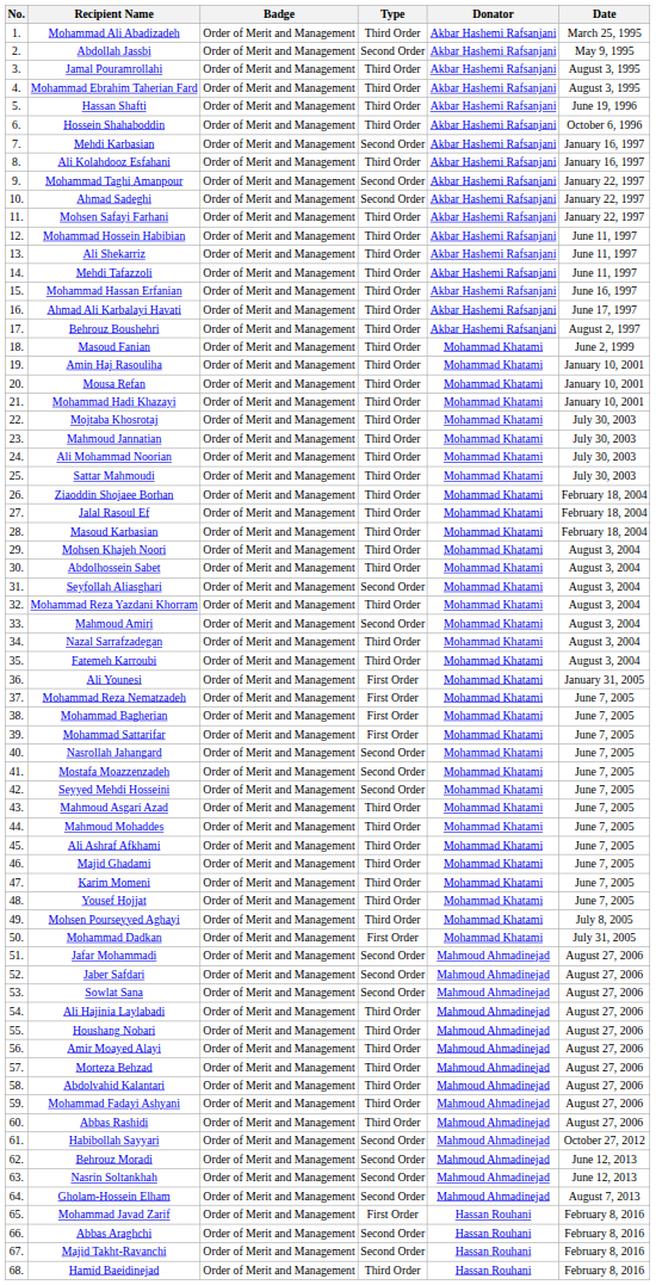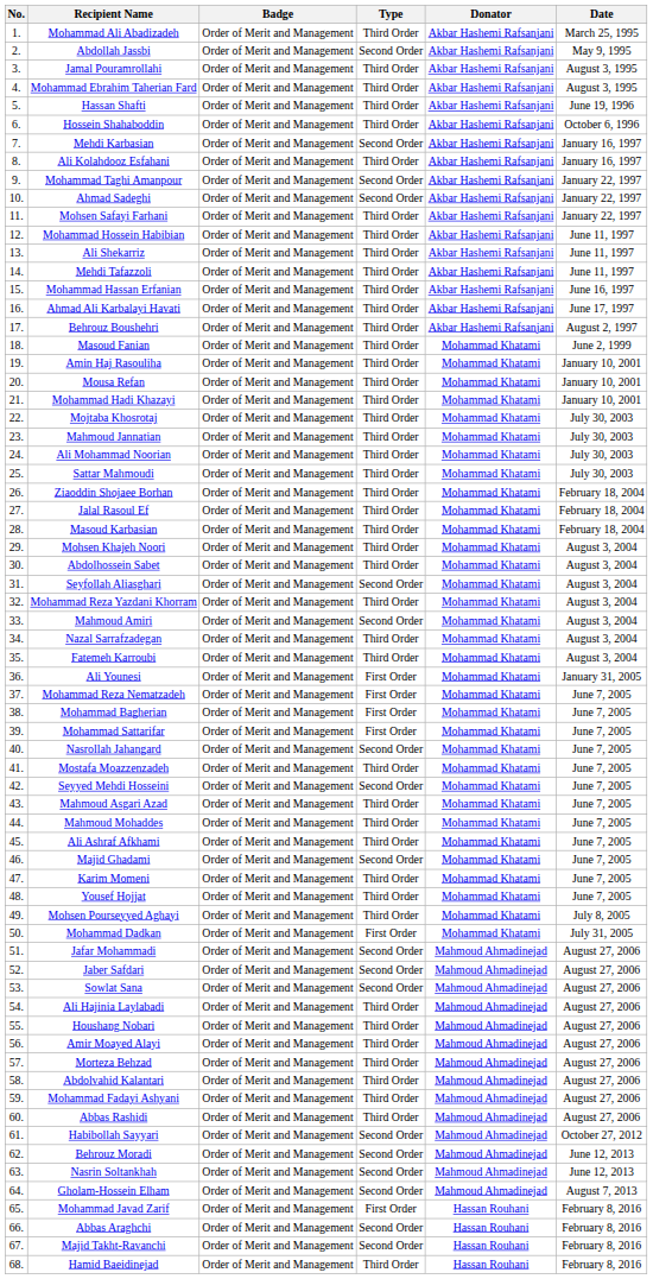 <table class="wikitable" style="background:#ffffff; text-align: center; margin: 0em">
 <tr>
 <th>No.</th>
 <th>Recipient Name</th>
 <th>Badge</th>
 <th>Type</th>
 <th>Donator</th>
 <th>Date</th>
 </tr>
 <tr>
 <td>1.</td>
 <td><a href='#'>Mohammad Ali Abadizadeh</a></td>
 <td>Order of Merit and Management</td>
 <td>Third Order</td>
 <td><a href='#'>Akbar Hashemi Rafsanjani</a></td>
 <td>March 25, 1995 </td>
 </tr>
 <tr>
 <td>2.</td>
 <td><a href='#'>Abdollah Jassbi</a></td>
 <td>Order of Merit and Management</td>
 <td>Second Order</td>
 <td><a href='#'>Akbar Hashemi Rafsanjani</a></td>
 <td>May 9, 1995 </td>
 </tr>
 <tr>
 <td>3.</td>
 <td><a href='#'>Jamal Pouramrollahi</a></td>
 <td>Order of Merit and Management</td>
 <td>Third Order</td>
 <td><a href='#'>Akbar Hashemi Rafsanjani</a></td>
 <td>August 3, 1995 </td>
 </tr>
 <tr>
 <td>4.</td>
 <td><a href='#'>Mohammad Ebrahim Taherian Fard</a></td>
 <td>Order of Merit and Management</td>
 <td>Third Order</td>
 <td><a href='#'>Akbar Hashemi Rafsanjani</a></td>
 <td>August 3, 1995 </td>
 </tr>
 <tr>
 <td>5.</td>
 <td><a href='#'>Hassan Shafti</a></td>
 <td>Order of Merit and Management</td>
 <td>Third Order</td>
 <td><a href='#'>Akbar Hashemi Rafsanjani</a></td>
 <td>June 19, 1996 </td>
 </tr>
 <tr>
 <td>6.</td>
 <td><a href='#'>Hossein Shahaboddin</a></td>
 <td>Order of Merit and Management</td>
 <td>Third Order</td>
 <td><a href='#'>Akbar Hashemi Rafsanjani</a></td>
 <td>October 6, 1996 </td>
 </tr>
 <tr>
 <td>7.</td>
 <td><a href='#'>Mehdi Karbasian</a></td>
 <td>Order of Merit and Management</td>
 <td>Second Order</td>
 <td><a href='#'>Akbar Hashemi Rafsanjani</a></td>
 <td>January 16, 1997 </td>
 </tr>
 <tr>
 <td>8.</td>
 <td><a href='#'>Ali Kolahdooz Esfahani</a></td>
 <td>Order of Merit and Management</td>
 <td>Third Order</td>
 <td><a href='#'>Akbar Hashemi Rafsanjani</a></td>
 <td>January 16, 1997 </td>
 </tr>
 <tr>
 <td>9.</td>
 <td><a href='#'>Mohammad Taghi Amanpour</a></td>
 <td>Order of Merit and Management</td>
 <td>Second Order</td>
 <td><a href='#'>Akbar Hashemi Rafsanjani</a></td>
 <td>January 22, 1997 </td>
 </tr>
 <tr>
 <td>10.</td>
 <td><a href='#'>Ahmad Sadeghi</a></td>
 <td>Order of Merit and Management</td>
 <td>Second Order</td>
 <td><a href='#'>Akbar Hashemi Rafsanjani</a></td>
 <td>January 22, 1997 </td>
 </tr>
 <tr>
 <td>11.</td>
 <td><a href='#'>Mohsen Safayi Farhani</a></td>
 <td>Order of Merit and Management</td>
 <td>Third Order</td>
 <td><a href='#'>Akbar Hashemi Rafsanjani</a></td>
 <td>January 22, 1997 </td>
 </tr>
 <tr>
 <td>12.</td>
 <td><a href='#'>Mohammad Hossein Habibian</a></td>
 <td>Order of Merit and Management</td>
 <td>Third Order</td>
 <td><a href='#'>Akbar Hashemi Rafsanjani</a></td>
 <td>June 11, 1997 </td>
 </tr>
 <tr>
 <td>13.</td>
 <td><a href='#'>Ali Shekarriz</a></td>
 <td>Order of Merit and Management</td>
 <td>Third Order</td>
 <td><a href='#'>Akbar Hashemi Rafsanjani</a></td>
 <td>June 11, 1997 </td>
 </tr>
 <tr>
 <td>14.</td>
 <td><a href='#'>Mehdi Tafazzoli</a></td>
 <td>Order of Merit and Management</td>
 <td>Third Order</td>
 <td><a href='#'>Akbar Hashemi Rafsanjani</a></td>
 <td>June 11, 1997 </td>
 </tr>
 <tr>
 <td>15.</td>
 <td><a href='#'>Mohammad Hassan Erfanian</a></td>
 <td>Order of Merit and Management</td>
 <td>Third Order</td>
 <td><a href='#'>Akbar Hashemi Rafsanjani</a></td>
 <td>June 16, 1997 </td>
 </tr>
 <tr>
 <td>16.</td>
 <td><a href='#'>Ahmad Ali Karbalayi Havati</a></td>
 <td>Order of Merit and Management</td>
 <td>Third Order</td>
 <td><a href='#'>Akbar Hashemi Rafsanjani</a></td>
 <td>June 17, 1997 </td>
 </tr>
 <tr>
 <td>17.</td>
 <td><a href='#'>Behrouz Boushehri</a></td>
 <td>Order of Merit and Management</td>
 <td>Third Order</td>
 <td><a href='#'>Akbar Hashemi Rafsanjani</a></td>
 <td>August 2, 1997 </td>
 </tr>
 <tr>
 <td>18.</td>
 <td><a href='#'>Masoud Fanian</a></td>
 <td>Order of Merit and Management</td>
 <td>Third Order</td>
 <td><a href='#'>Mohammad Khatami</a></td>
 <td>June 2, 1999 </td>
 </tr>
 <tr>
 <td>19.</td>
 <td><a href='#'>Amin Haj Rasouliha</a></td>
 <td>Order of Merit and Management</td>
 <td>Third Order</td>
 <td><a href='#'>Mohammad Khatami</a></td>
 <td>January 10, 2001 </td>
 </tr>
 <tr>
 <td>20.</td>
 <td><a href='#'>Mousa Refan</a></td>
 <td>Order of Merit and Management</td>
 <td>Third Order</td>
 <td><a href='#'>Mohammad Khatami</a></td>
 <td>January 10, 2001 </td>
 </tr>
 <tr>
 <td>21.</td>
 <td><a href='#'>Mohammad Hadi Khazayi</a></td>
 <td>Order of Merit and Management</td>
 <td>Third Order</td>
 <td><a href='#'>Mohammad Khatami</a></td>
 <td>January 10, 2001 </td>
 </tr>
 <tr>
 <td>22.</td>
 <td><a href='#'>Mojtaba Khosrotaj</a></td>
 <td>Order of Merit and Management</td>
 <td>Third Order</td>
 <td><a href='#'>Mohammad Khatami</a></td>
 <td>July 30, 2003 </td>
 </tr>
 <tr>
 <td>23.</td>
 <td><a href='#'>Mahmoud Jannatian</a></td>
 <td>Order of Merit and Management</td>
 <td>Third Order</td>
 <td><a href='#'>Mohammad Khatami</a></td>
 <td>July 30, 2003 </td>
 </tr>
 <tr>
 <td>24.</td>
 <td><a href='#'>Ali Mohammad Noorian</a></td>
 <td>Order of Merit and Management</td>
 <td>Third Order</td>
 <td><a href='#'>Mohammad Khatami</a></td>
 <td>July 30, 2003 </td>
 </tr>
 <tr>
 <td>25.</td>
 <td><a href='#'>Sattar Mahmoudi</a></td>
 <td>Order of Merit and Management</td>
 <td>Third Order</td>
 <td><a href='#'>Mohammad Khatami</a></td>
 <td>July 30, 2003 </td>
 </tr>
 <tr>
 <td>26.</td>
 <td><a href='#'>Ziaoddin Shojaee Borhan</a></td>
 <td>Order of Merit and Management</td>
 <td>Third Order</td>
 <td><a href='#'>Mohammad Khatami</a></td>
 <td>February 18, 2004 </td>
 </tr>
 <tr>
 <td>27.</td>
 <td><a href='#'>Jalal Rasoul Ef</a></td>
 <td>Order of Merit and Management</td>
 <td>Third Order</td>
 <td><a href='#'>Mohammad Khatami</a></td>
 <td>February 18, 2004 </td>
 </tr>
 <tr>
 <td>28.</td>
 <td><a href='#'>Masoud Karbasian</a></td>
 <td>Order of Merit and Management</td>
 <td>Third Order</td>
 <td><a href='#'>Mohammad Khatami</a></td>
 <td>February 18, 2004 </td>
 </tr>
 <tr>
 <td>29.</td>
 <td><a href='#'>Mohsen Khajeh Noori</a></td>
 <td>Order of Merit and Management</td>
 <td>Third Order</td>
 <td><a href='#'>Mohammad Khatami</a></td>
 <td>August 3, 2004 </td>
 </tr>
 <tr>
 <td>30.</td>
 <td><a href='#'>Abdolhossein Sabet</a></td>
 <td>Order of Merit and Management</td>
 <td>Third Order</td>
 <td><a href='#'>Mohammad Khatami</a></td>
 <td>August 3, 2004 </td>
 </tr>
 <tr>
 <td>31.</td>
 <td><a href='#'>Seyfollah Aliasghari</a></td>
 <td>Order of Merit and Management</td>
 <td>Second Order</td>
 <td><a href='#'>Mohammad Khatami</a></td>
 <td>August 3, 2004 </td>
 </tr>
 <tr>
 <td>32.</td>
 <td><a href='#'>Mohammad Reza Yazdani Khorram</a></td>
 <td>Order of Merit and Management</td>
 <td>Third Order</td>
 <td><a href='#'>Mohammad Khatami</a></td>
 <td>August 3, 2004 </td>
 </tr>
 <tr>
 <td>33.</td>
 <td><a href='#'>Mahmoud Amiri</a></td>
 <td>Order of Merit and Management</td>
 <td>Second Order</td>
 <td><a href='#'>Mohammad Khatami</a></td>
 <td>August 3, 2004 </td>
 </tr>
 <tr>
 <td>34.</td>
 <td><a href='#'>Nazal Sarrafzadegan</a></td>
 <td>Order of Merit and Management</td>
 <td>Third Order</td>
 <td><a href='#'>Mohammad Khatami</a></td>
 <td>August 3, 2004 </td>
 </tr>
 <tr>
 <td>35.</td>
 <td><a href='#'>Fatemeh Karroubi</a></td>
 <td>Order of Merit and Management</td>
 <td>Third Order</td>
 <td><a href='#'>Mohammad Khatami</a></td>
 <td>August 3, 2004 </td>
 </tr>
 <tr>
 <td>36.</td>
 <td><a href='#'>Ali Younesi</a></td>
 <td>Order of Merit and Management</td>
 <td>First Order</td>
 <td><a href='#'>Mohammad Khatami</a></td>
 <td>January 31, 2005 </td>
 </tr>
 <tr>
 <td>37.</td>
 <td><a href='#'>Mohammad Reza Nematzadeh</a></td>
 <td>Order of Merit and Management</td>
 <td>First Order</td>
 <td><a href='#'>Mohammad Khatami</a></td>
 <td>June 7, 2005 </td>
 </tr>
 <tr>
 <td>38.</td>
 <td><a href='#'>Mohammad Bagherian</a></td>
 <td>Order of Merit and Management</td>
 <td>First Order</td>
 <td><a href='#'>Mohammad Khatami</a></td>
 <td>June 7, 2005 </td>
 </tr>
 <tr>
 <td>39.</td>
 <td><a href='#'>Mohammad Sattarifar</a></td>
 <td>Order of Merit and Management</td>
 <td>First Order</td>
 <td><a href='#'>Mohammad Khatami</a></td>
 <td>June 7, 2005 </td>
 </tr>
 <tr>
 <td>40.</td>
 <td><a href='#'>Nasrollah Jahangard</a></td>
 <td>Order of Merit and Management</td>
 <td>Second Order</td>
 <td><a href='#'>Mohammad Khatami</a></td>
 <td>June 7, 2005 </td>
 </tr>
 <tr>
 <td>41.</td>
 <td><a href='#'>Mostafa Moazzenzadeh</a></td>
 <td>Order of Merit and Management</td>
-<td>Second Order</td>
+<td>Third Order</td>
 <td><a href='#'>Mohammad Khatami</a></td>
 <td>June 7, 2005 </td>
 </tr>
 <tr>
 <td>42.</td>
 <td><a href='#'>Seyyed Mehdi Hosseini</a></td>
 <td>Order of Merit and Management</td>
 <td>Second Order</td>
 <td><a href='#'>Mohammad Khatami</a></td>
 <td>June 7, 2005 </td>
 </tr>
 <tr>
 <td>43.</td>
 <td><a href='#'>Mahmoud Asgari Azad</a></td>
 <td>Order of Merit and Management</td>
 <td>Third Order</td>
 <td><a href='#'>Mohammad Khatami</a></td>
 <td>June 7, 2005 </td>
 </tr>
 <tr>
 <td>44.</td>
 <td><a href='#'>Mahmoud Mohaddes</a></td>
 <td>Order of Merit and Management</td>
 <td>Third Order</td>
 <td><a href='#'>Mohammad Khatami</a></td>
 <td>June 7, 2005 </td>
 </tr>
 <tr>
 <td>45.</td>
 <td><a href='#'>Ali Ashraf Afkhami</a></td>
 <td>Order of Merit and Management</td>
 <td>Third Order</td>
 <td><a href='#'>Mohammad Khatami</a></td>
 <td>June 7, 2005 </td>
 </tr>
 <tr>
 <td>46.</td>
 <td><a href='#'>Majid Ghadami</a></td>
 <td>Order of Merit and Management</td>
-<td>Third Order</td>
+<td>Second Order</td>
 <td><a href='#'>Mohammad Khatami</a></td>
 <td>June 7, 2005 </td>
 </tr>
 <tr>
 <td>47.</td>
 <td><a href='#'>Karim Momeni</a></td>
 <td>Order of Merit and Management</td>
 <td>Third Order</td>
 <td><a href='#'>Mohammad Khatami</a></td>
 <td>June 7, 2005 </td>
 </tr>
 <tr>
 <td>48.</td>
 <td><a href='#'>Yousef Hojjat</a></td>
 <td>Order of Merit and Management</td>
 <td>Third Order</td>
 <td><a href='#'>Mohammad Khatami</a></td>
 <td>June 7, 2005 </td>
 </tr>
 <tr>
 <td>49.</td>
 <td><a href='#'>Mohsen Pourseyyed Aghayi</a></td>
 <td>Order of Merit and Management</td>
 <td>Third Order</td>
 <td><a href='#'>Mohammad Khatami</a></td>
 <td>July 8, 2005 </td>
 </tr>
 <tr>
 <td>50.</td>
 <td><a href='#'>Mohammad Dadkan</a></td>
 <td>Order of Merit and Management</td>
 <td>First Order</td>
 <td><a href='#'>Mohammad Khatami</a></td>
 <td>July 31, 2005 </td>
 </tr>
 <tr>
 <td>51.</td>
 <td><a href='#'>Jafar Mohammadi</a></td>
 <td>Order of Merit and Management</td>
 <td>Second Order</td>
 <td><a href='#'>Mahmoud Ahmadinejad</a></td>
 <td>August 27, 2006 </td>
 </tr>
 <tr>
 <td>52.</td>
 <td><a href='#'>Jaber Safdari</a></td>
 <td>Order of Merit and Management</td>
 <td>Second Order</td>
 <td><a href='#'>Mahmoud Ahmadinejad</a></td>
 <td>August 27, 2006 </td>
 </tr>
 <tr>
 <td>53.</td>
 <td><a href='#'>Sowlat Sana</a></td>
 <td>Order of Merit and Management</td>
 <td>Second Order</td>
 <td><a href='#'>Mahmoud Ahmadinejad</a></td>
 <td>August 27, 2006 </td>
 </tr>
 <tr>
 <td>54.</td>
 <td><a href='#'>Ali Hajinia Laylabadi</a></td>
 <td>Order of Merit and Management</td>
 <td>Third Order</td>
 <td><a href='#'>Mahmoud Ahmadinejad</a></td>
 <td>August 27, 2006 </td>
 </tr>
 <tr>
 <td>55.</td>
 <td><a href='#'>Houshang Nobari</a></td>
 <td>Order of Merit and Management</td>
 <td>Third Order</td>
 <td><a href='#'>Mahmoud Ahmadinejad</a></td>
 <td>August 27, 2006 </td>
 </tr>
 <tr>
 <td>56.</td>
 <td><a href='#'>Amir Moayed Alayi</a></td>
 <td>Order of Merit and Management</td>
 <td>Third Order</td>
 <td><a href='#'>Mahmoud Ahmadinejad</a></td>
 <td>August 27, 2006 </td>
 </tr>
 <tr>
 <td>57.</td>
 <td><a href='#'>Morteza Behzad</a></td>
 <td>Order of Merit and Management</td>
 <td>Third Order</td>
 <td><a href='#'>Mahmoud Ahmadinejad</a></td>
 <td>August 27, 2006 </td>
 </tr>
 <tr>
 <td>58.</td>
 <td><a href='#'>Abdolvahid Kalantari</a></td>
 <td>Order of Merit and Management</td>
 <td>Third Order</td>
 <td><a href='#'>Mahmoud Ahmadinejad</a></td>
 <td>August 27, 2006 </td>
 </tr>
 <tr>
 <td>59.</td>
 <td><a href='#'>Mohammad Fadayi Ashyani</a></td>
 <td>Order of Merit and Management</td>
 <td>Third Order</td>
 <td><a href='#'>Mahmoud Ahmadinejad</a></td>
 <td>August 27, 2006 </td>
 </tr>
 <tr>
 <td>60.</td>
 <td><a href='#'>Abbas Rashidi</a></td>
 <td>Order of Merit and Management</td>
 <td>Third Order</td>
 <td><a href='#'>Mahmoud Ahmadinejad</a></td>
 <td>August 27, 2006 </td>
 </tr>
 <tr>
 <td>61.</td>
 <td><a href='#'>Habibollah Sayyari</a></td>
 <td>Order of Merit and Management</td>
 <td>Second Order</td>
 <td><a href='#'>Mahmoud Ahmadinejad</a></td>
 <td>October 27, 2012 </td>
 </tr>
 <tr>
 <td>62.</td>
 <td><a href='#'>Behrouz Moradi</a></td>
 <td>Order of Merit and Management</td>
 <td>Second Order</td>
 <td><a href='#'>Mahmoud Ahmadinejad</a></td>
 <td>June 12, 2013 </td>
 </tr>
 <tr>
 <td>63.</td>
 <td><a href='#'>Nasrin Soltankhah</a></td>
 <td>Order of Merit and Management</td>
 <td>Second Order</td>
 <td><a href='#'>Mahmoud Ahmadinejad</a></td>
 <td>June 12, 2013 </td>
 </tr>
 <tr>
 <td>64.</td>
 <td><a href='#'>Gholam-Hossein Elham</a></td>
 <td>Order of Merit and Management</td>
 <td>Second Order</td>
 <td><a href='#'>Mahmoud Ahmadinejad</a></td>
 <td>August 7, 2013 </td>
 </tr>
 <tr>
 <td>65.</td>
 <td><a href='#'>Mohammad Javad Zarif</a></td>
 <td>Order of Merit and Management</td>
 <td>First Order</td>
 <td><a href='#'>Hassan Rouhani</a></td>
 <td>February 8, 2016 </td>
 </tr>
 <tr>
 <td>66.</td>
 <td><a href='#'>Abbas Araghchi</a></td>
 <td>Order of Merit and Management</td>
 <td>Second Order</td>
 <td><a href='#'>Hassan Rouhani</a></td>
 <td>February 8, 2016 </td>
 </tr>
 <tr>
 <td>67.</td>
 <td><a href='#'>Majid Takht-Ravanchi</a></td>
 <td>Order of Merit and Management</td>
 <td>Second Order</td>
 <td><a href='#'>Hassan Rouhani</a></td>
 <td>February 8, 2016 </td>
 </tr>
 <tr>
 <td>68.</td>
 <td><a href='#'>Hamid Baeidinejad</a></td>
 <td>Order of Merit and Management</td>
 <td>Third Order</td>
 <td><a href='#'>Hassan Rouhani</a></td>
 <td>February 8, 2016 </td>
 </tr>
 </table>
